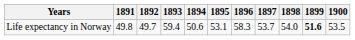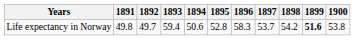 <table class="wikitable">
 <tr>
 <th>Years</th>
 <th>1891</th>
 <th>1892</th>
 <th>1893</th>
 <th>1894</th>
 <th>1895</th>
 <th>1896</th>
 <th>1897</th>
 <th>1898</th>
 <th>1899</th>
 <th>1900</th>
 </tr>
 <tr>
 <td>Life expectancy in Norway</td>
 <td>49.8</td>
 <td>49.7</td>
 <td>59.4</td>
 <td>50.6</td>
-<td>53.1</td>
+<td>52.8</td>
 <td>58.3</td>
 <td>53.7</td>
-<td>54.0</td>
+<td>54.2</td>
 <td><strong>51.6</strong></td>
-<td>53.5</td>
+<td>53.8</td>
 </tr>
 </table>
